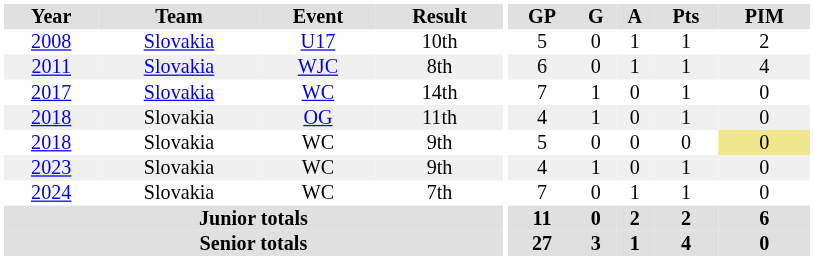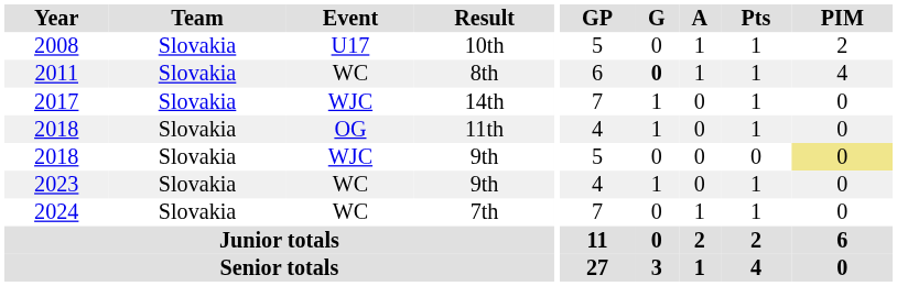 <table border="0" cellpadding="1" cellspacing="0" ID="Table3" style="text-align:center; width:40em">
 <tr ALIGN="center" bgcolor="#e0e0e0">
 <th>Year</th>
 <th>Team</th>
 <th>Event</th>
 <th>Result</th>
 <th rowspan="99" bgcolor="#ffffff"></th>
 <th>GP</th>
 <th>G</th>
 <th>A</th>
 <th>Pts</th>
 <th>PIM</th>
 </tr>
 <tr>
 <td><a href='#'>2008</a></td>
 <td><a href='#'>Slovakia</a></td>
 <td><a href='#'>U17</a></td>
 <td>10th</td>
 <td>5</td>
 <td>0</td>
 <td>1</td>
 <td>1</td>
 <td>2</td>
 </tr>
 <tr bgcolor="#f0f0f0">
 <td><a href='#'>2011</a></td>
 <td><a href='#'>Slovakia</a></td>
-<td><a href='#'>WJC</a></td>
+<td>WC</td>
 <td>8th</td>
 <td>6</td>
-<td>0</td>
+<td><strong>0</strong></td>
 <td>1</td>
 <td>1</td>
 <td>4</td>
 </tr>
 <tr>
 <td><a href='#'>2017</a></td>
 <td><a href='#'>Slovakia</a></td>
-<td><a href='#'>WC</a></td>
+<td><a href='#'>WJC</a></td>
 <td>14th</td>
 <td>7</td>
 <td>1</td>
 <td>0</td>
 <td>1</td>
 <td>0</td>
 </tr>
 <tr bgcolor="#f0f0f0">
 <td><a href='#'>2018</a></td>
 <td>Slovakia</td>
 <td><a href='#'>OG</a></td>
 <td>11th</td>
 <td>4</td>
 <td>1</td>
 <td>0</td>
 <td>1</td>
 <td>0</td>
 </tr>
 <tr>
 <td><a href='#'>2018</a></td>
 <td>Slovakia</td>
-<td>WC</td>
+<td><a href='#'>WJC</a></td>
 <td>9th</td>
 <td>5</td>
 <td>0</td>
 <td>0</td>
 <td>0</td>
 <td style="background: khaki;">0</td>
 </tr>
 <tr bgcolor="#f0f0f0">
 <td><a href='#'>2023</a></td>
 <td>Slovakia</td>
 <td>WC</td>
 <td>9th</td>
 <td>4</td>
 <td>1</td>
 <td>0</td>
 <td>1</td>
 <td>0</td>
 </tr>
 <tr>
 <td><a href='#'>2024</a></td>
 <td>Slovakia</td>
 <td>WC</td>
 <td>7th</td>
 <td>7</td>
 <td>0</td>
 <td>1</td>
 <td>1</td>
 <td>0</td>
 </tr>
 <tr bgcolor="#e0e0e0">
 <th colspan="4">Junior totals</th>
 <th>11</th>
 <th>0</th>
 <th>2</th>
 <th>2</th>
 <th>6</th>
 </tr>
 <tr bgcolor="#e0e0e0">
 <th colspan=4>Senior totals</th>
 <th>27</th>
 <th>3</th>
 <th>1</th>
 <th>4</th>
 <th>0</th>
 </tr>
 </table>
